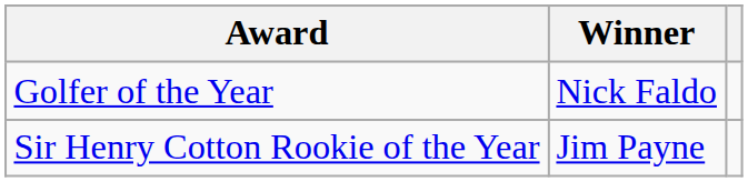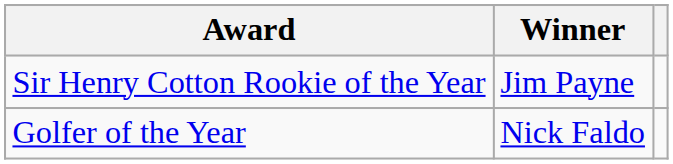 <table class="wikitable">
 <tr>
 <th>Award</th>
 <th>Winner</th>
 <th></th>
 </tr>
 <tr>
+<td><a href='#'>Sir Henry Cotton Rookie of the Year</a></td>
+<td> <a href='#'>Jim Payne</a></td>
+<td></td>
+</tr>
+<tr>
 <td><a href='#'>Golfer of the Year</a></td>
 <td> <a href='#'>Nick Faldo</a></td>
 <td></td>
 </tr>
-<tr>
-<td><a href='#'>Sir Henry Cotton Rookie of the Year</a></td>
-<td> <a href='#'>Jim Payne</a></td>
-<td></td>
-</tr>
 </table>
